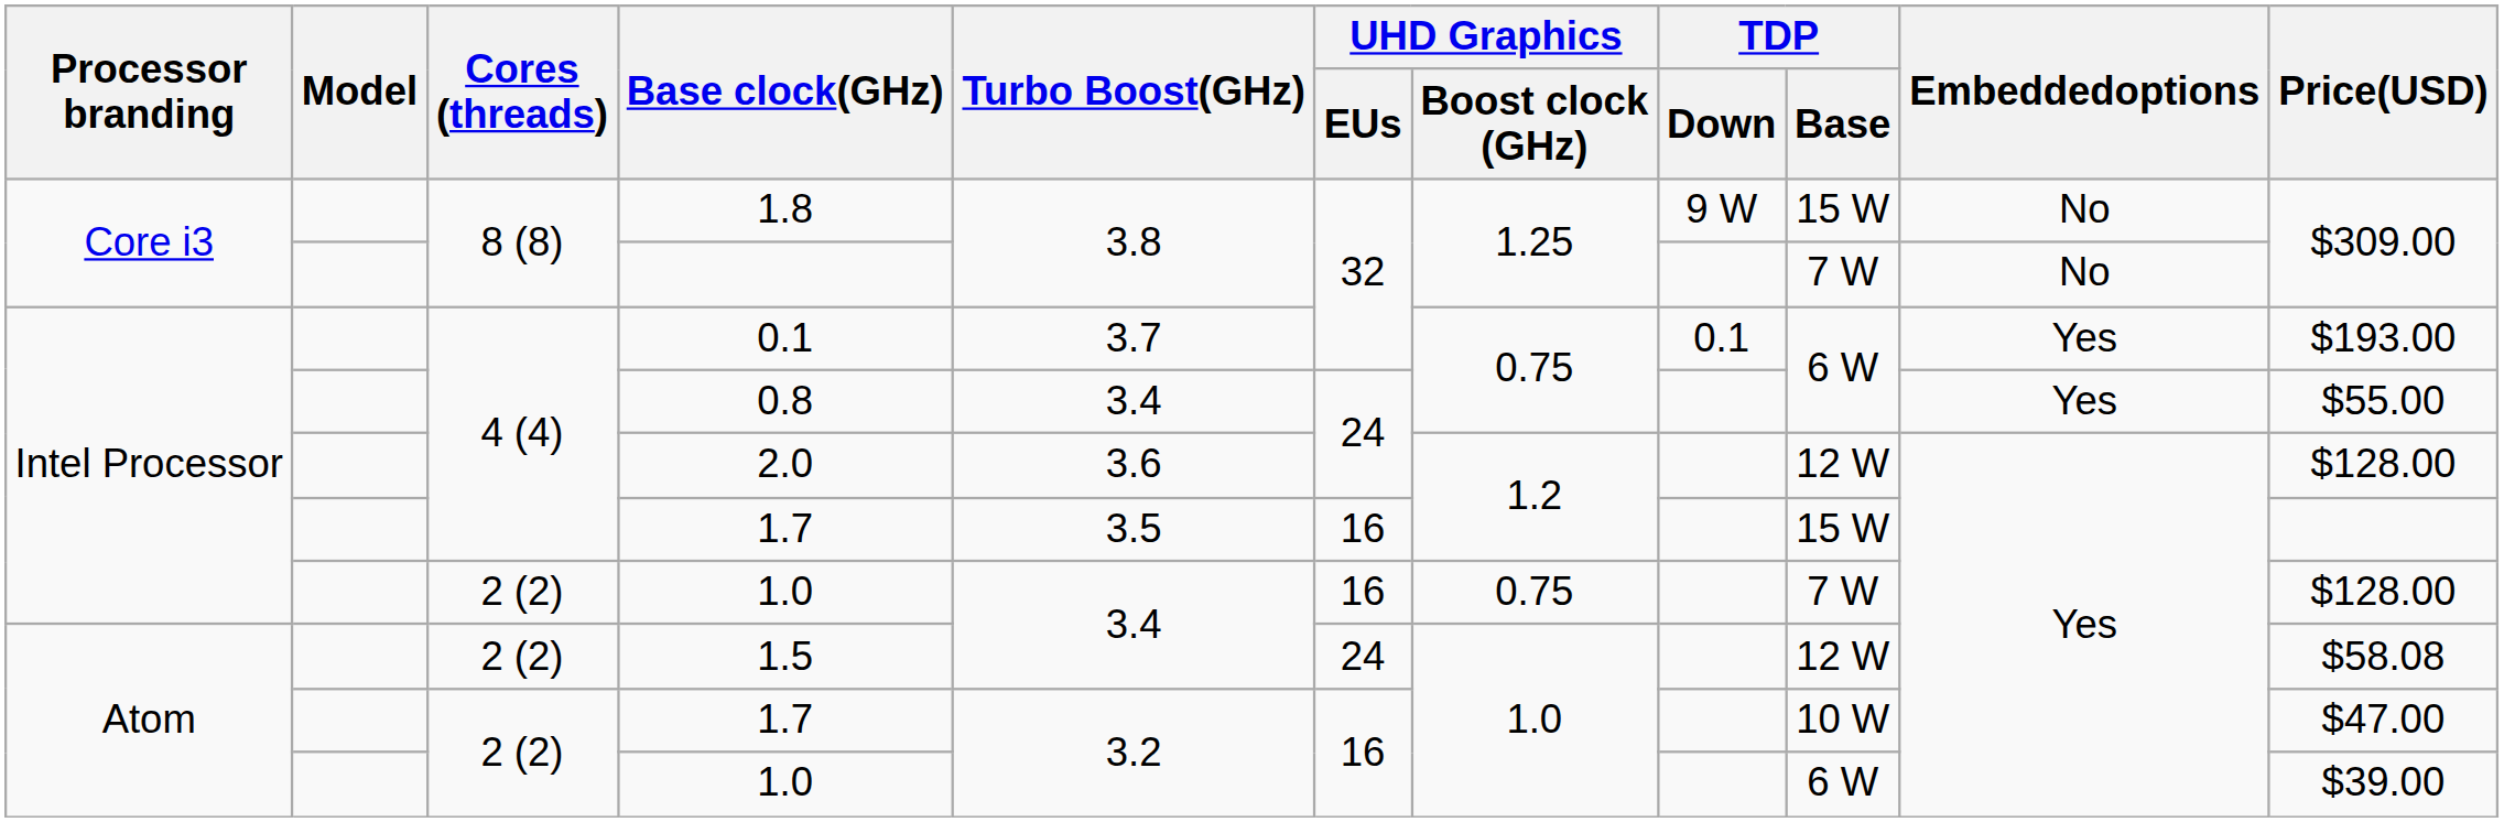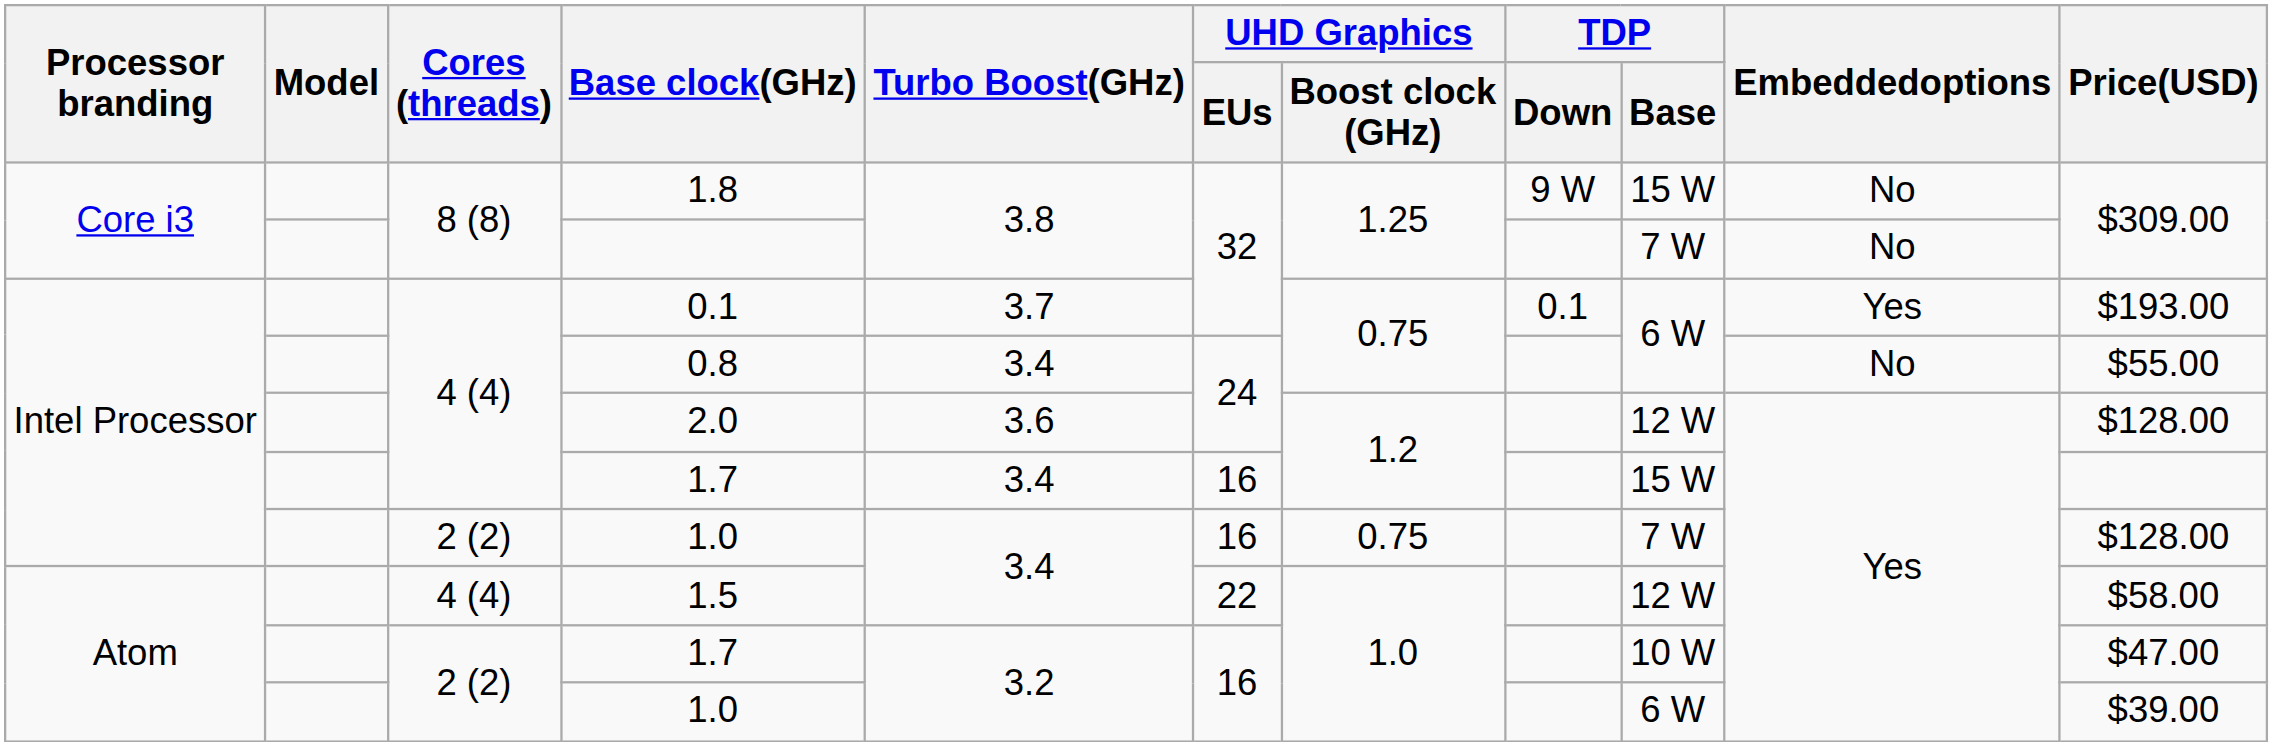 <table class="wikitable sortable" style="text-align: center;">
 <tr>
 <th rowspan="2">Processor <br> branding</th>
 <th rowspan="2">Model</th>
 <th rowspan="2"><a href='#'>Cores</a><br>(<a href='#'>threads</a>)</th>
 <th rowspan="2"><a href='#'>Base clock</a>(GHz)</th>
 <th rowspan="2"><a href='#'>Turbo Boost</a>(GHz)</th>
 <th colspan="2"><a href='#'>UHD Graphics</a></th>
 <th colspan="2"><a href='#'>TDP</a></th>
 <th rowspan="2">Embeddedoptions</th>
 <th rowspan="2">Price(USD)</th>
 </tr>
 <tr>
 <th>EUs</th>
 <th>Boost clock <br> (GHz)</th>
 <th>Down</th>
 <th>Base</th>
 </tr>
 <tr>
 <td rowspan="2"><a href='#'>Core i3</a></td>
 <td></td>
 <td rowspan="2">8 (8)</td>
 <td>1.8</td>
 <td rowspan="2">3.8</td>
 <td rowspan="3">32</td>
 <td rowspan="2">1.25</td>
 <td>9 W</td>
 <td>15 W</td>
 <td>No</td>
 <td rowspan="2">$309.00</td>
 </tr>
 <tr>
 <td></td>
 <td></td>
 <td></td>
 <td>7 W</td>
 <td>No</td>
 </tr>
 <tr>
 <td rowspan="5">Intel Processor</td>
 <td></td>
 <td rowspan="4">4 (4)</td>
 <td>0.1</td>
 <td>3.7</td>
 <td rowspan="2">0.75</td>
 <td>0.1</td>
 <td rowspan="2">6 W</td>
 <td>Yes</td>
 <td>$193.00</td>
 </tr>
 <tr>
 <td></td>
 <td>0.8</td>
 <td>3.4</td>
 <td rowspan="2">24</td>
 <td></td>
-<td>Yes</td>
+<td>No</td>
 <td rowspan="1">$55.00</td>
 </tr>
 <tr>
 <td></td>
 <td>2.0</td>
 <td>3.6</td>
 <td rowspan="2">1.2</td>
 <td></td>
 <td>12 W</td>
 <td rowspan="6">Yes</td>
 <td>$128.00</td>
 </tr>
 <tr>
 <td></td>
 <td>1.7</td>
-<td>3.5</td>
+<td>3.4</td>
 <td>16</td>
 <td></td>
 <td>15 W</td>
 <td></td>
 </tr>
 <tr>
 <td></td>
 <td>2 (2)</td>
 <td>1.0</td>
 <td rowspan="2">3.4</td>
 <td>16</td>
 <td>0.75</td>
 <td></td>
 <td>7 W</td>
 <td>$128.00</td>
 </tr>
 <tr>
 <td rowspan="3">Atom</td>
 <td></td>
-<td>2 (2)</td>
+<td>4 (4)</td>
 <td>1.5</td>
-<td>24</td>
+<td>22</td>
 <td rowspan="3">1.0</td>
 <td></td>
 <td>12 W</td>
-<td>$58.08</td>
+<td>$58.00</td>
 </tr>
 <tr>
 <td></td>
 <td rowspan="2">2 (2)</td>
 <td>1.7</td>
 <td rowspan="2">3.2</td>
 <td rowspan="2">16</td>
 <td></td>
 <td>10 W</td>
 <td>$47.00</td>
 </tr>
 <tr>
 <td></td>
 <td>1.0</td>
 <td></td>
 <td>6 W</td>
 <td>$39.00</td>
 </tr>
 </table>
